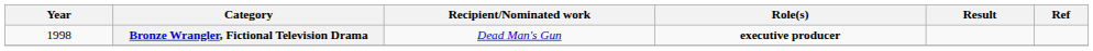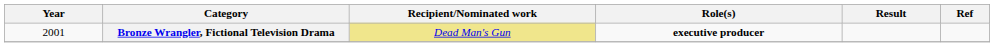 <table class="wikitable plainrowheaders" style="font-size: 90%; text-align:center" width=100%>
 <tr>
 <th scope="col" width="10%">Year</th>
 <th scope="col" width="25%">Category</th>
 <th scope="col" width="25%">Recipient/Nominated work</th>
 <th scope="col" width="25%">Role(s)</th>
 <th scope="col" width="10%">Result</th>
 <th scope="col" width="5%">Ref</th>
 </tr>
 <tr>
-<td>1998</td>
+<td>2001</td>
 <th scope="row" style="text-align:center"><a href='#'>Bronze Wrangler</a>, Fictional Television Drama</th>
-<td><em><a href='#'>Dead Man's Gun</a></em></td>
+<td style="background: khaki;"><em><a href='#'>Dead Man's Gun</a></em></td>
 <td><strong>executive producer</strong></td>
 <td></td>
 <td></td>
 </tr>
 <tr>
 </tr>
 </table>
